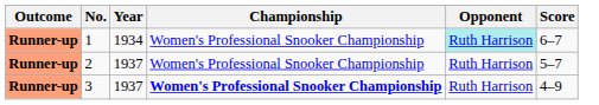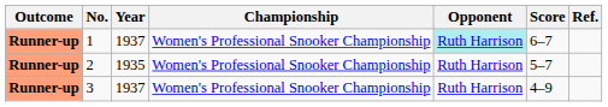 <table class="wikitable">
 <tr>
 <th>Outcome</th>
 <th>No.</th>
 <th>Year</th>
 <th>Championship</th>
 <th>Opponent</th>
 <th>Score</th>
+<th>Ref.</th>
 </tr>
 <tr>
 <th scope="row" style="background:#ffa07a;">Runner-up</th>
 <td>1</td>
-<td>1934</td>
+<td>1937</td>
 <td><a href='#'>Women's Professional Snooker Championship</a></td>
 <td style="background: paleturquoise;"><a href='#'>Ruth Harrison</a></td>
 <td>6–7</td>
+<td></td>
 </tr>
 <tr>
 <th scope="row" style="background:#ffa07a;">Runner-up</th>
 <td>2</td>
-<td>1937</td>
+<td>1935</td>
 <td><a href='#'>Women's Professional Snooker Championship</a></td>
 <td><a href='#'>Ruth Harrison</a></td>
 <td>5–7</td>
+<td></td>
 </tr>
 <tr>
 <th scope="row" style="background:#ffa07a;">Runner-up</th>
 <td>3</td>
 <td>1937</td>
-<td><strong><a href='#'>Women's Professional Snooker Championship</a></strong></td>
+<td><a href='#'>Women's Professional Snooker Championship</a></td>
 <td><a href='#'>Ruth Harrison</a></td>
 <td>4–9</td>
+<td></td>
 </tr>
 </table>
